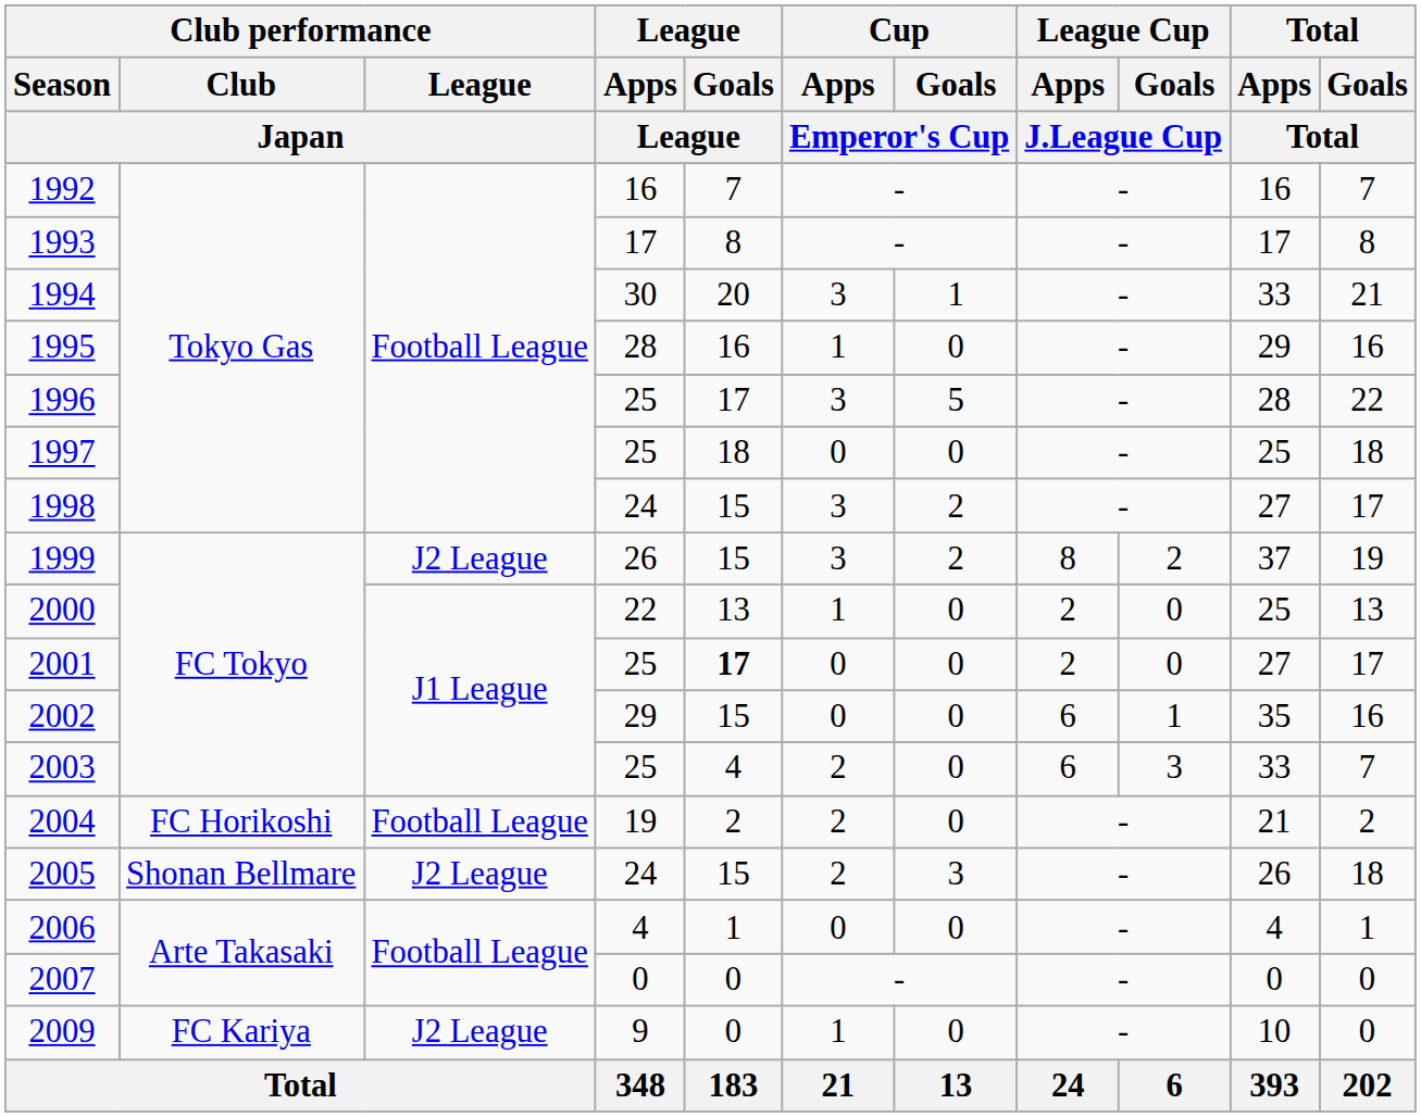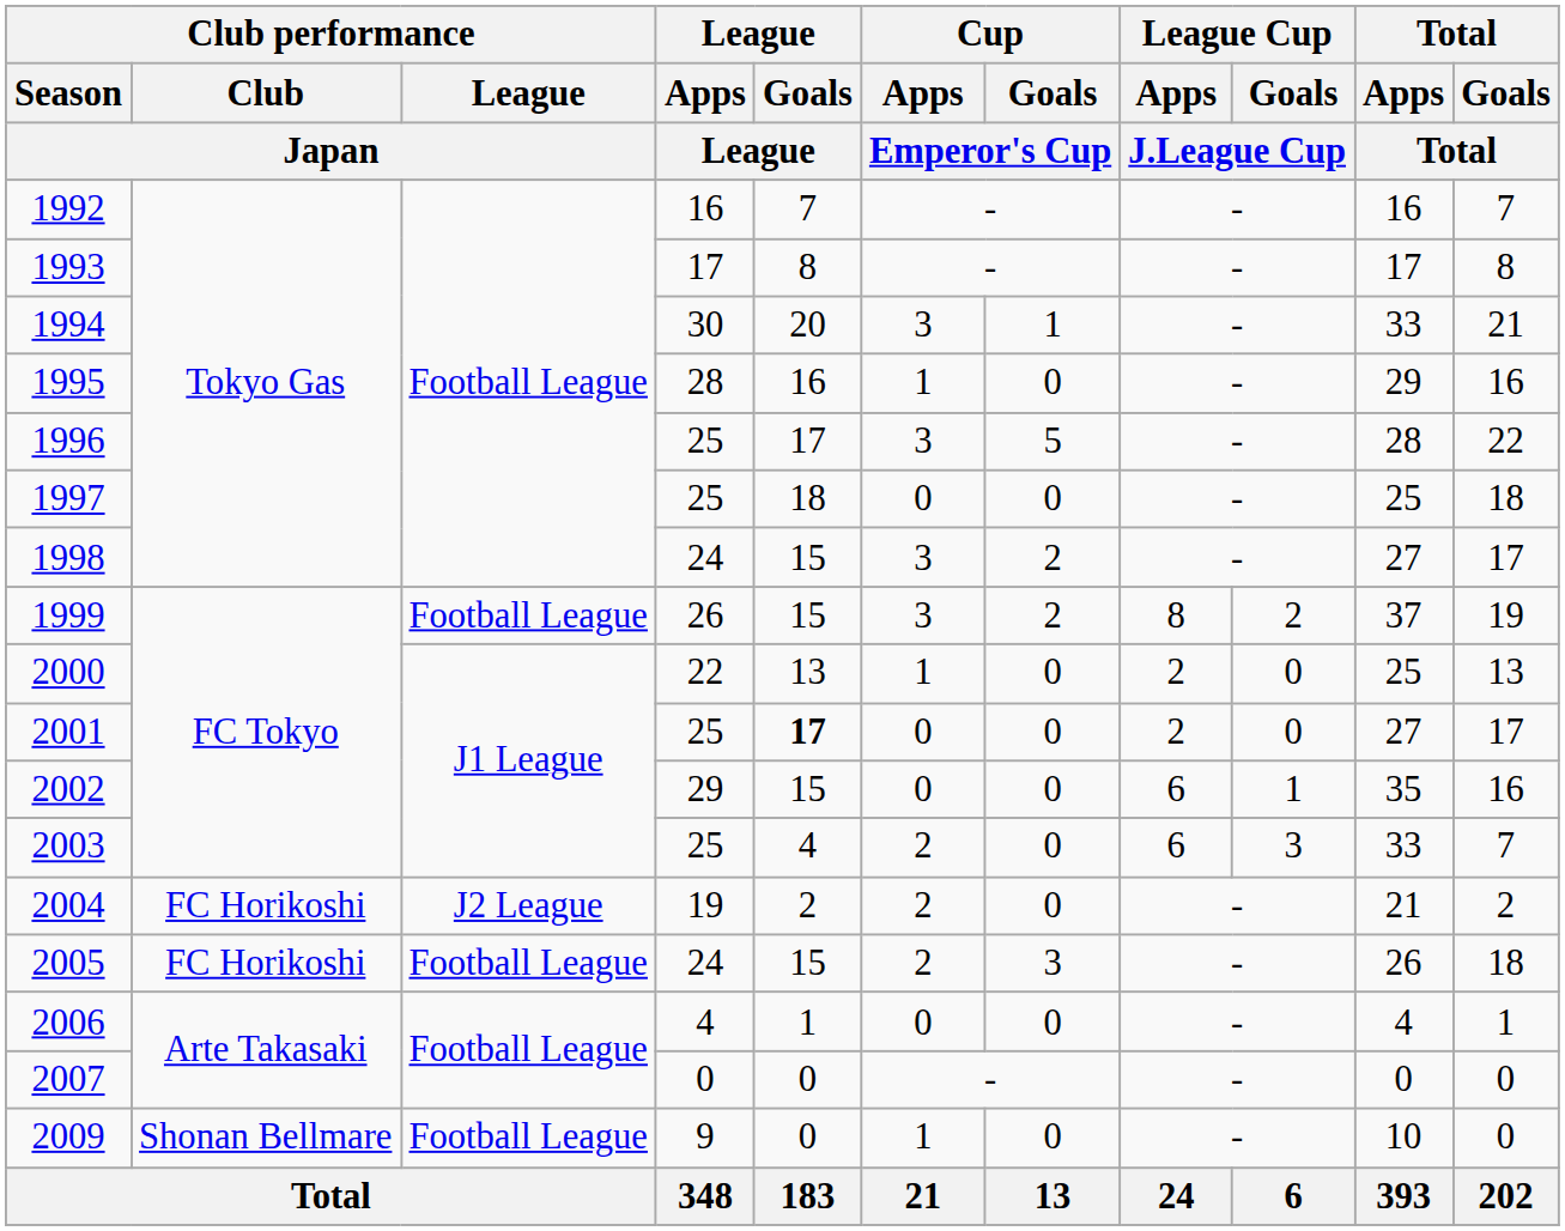 <table class="wikitable" style="text-align:center;">
 <tr>
 <th colspan=3>Club performance</th>
 <th colspan=2>League</th>
 <th colspan=2>Cup</th>
 <th colspan=2>League Cup</th>
 <th colspan=2>Total</th>
 </tr>
 <tr>
 <th>Season</th>
 <th>Club</th>
 <th>League</th>
 <th>Apps</th>
 <th>Goals</th>
 <th>Apps</th>
 <th>Goals</th>
 <th>Apps</th>
 <th>Goals</th>
 <th>Apps</th>
 <th>Goals</th>
 </tr>
 <tr>
 <th colspan=3>Japan</th>
 <th colspan=2>League</th>
 <th colspan=2><a href='#'>Emperor's Cup</a></th>
 <th colspan=2><a href='#'>J.League Cup</a></th>
 <th colspan=2>Total</th>
 </tr>
 <tr>
 <td><a href='#'>1992</a></td>
 <td rowspan="7"><a href='#'>Tokyo Gas</a></td>
 <td rowspan="7"><a href='#'>Football League</a></td>
 <td>16</td>
 <td>7</td>
 <td colspan="2">-</td>
 <td colspan="2">-</td>
 <td>16</td>
 <td>7</td>
 </tr>
 <tr>
 <td><a href='#'>1993</a></td>
 <td>17</td>
 <td>8</td>
 <td colspan="2">-</td>
 <td colspan="2">-</td>
 <td>17</td>
 <td>8</td>
 </tr>
 <tr>
 <td><a href='#'>1994</a></td>
 <td>30</td>
 <td>20</td>
 <td>3</td>
 <td>1</td>
 <td colspan="2">-</td>
 <td>33</td>
 <td>21</td>
 </tr>
 <tr>
 <td><a href='#'>1995</a></td>
 <td>28</td>
 <td>16</td>
 <td>1</td>
 <td>0</td>
 <td colspan="2">-</td>
 <td>29</td>
 <td>16</td>
 </tr>
 <tr>
 <td><a href='#'>1996</a></td>
 <td>25</td>
 <td>17</td>
 <td>3</td>
 <td>5</td>
 <td colspan="2">-</td>
 <td>28</td>
 <td>22</td>
 </tr>
 <tr>
 <td><a href='#'>1997</a></td>
 <td>25</td>
 <td>18</td>
 <td>0</td>
 <td>0</td>
 <td colspan="2">-</td>
 <td>25</td>
 <td>18</td>
 </tr>
 <tr>
 <td><a href='#'>1998</a></td>
 <td>24</td>
 <td>15</td>
 <td>3</td>
 <td>2</td>
 <td colspan="2">-</td>
 <td>27</td>
 <td>17</td>
 </tr>
 <tr>
 <td><a href='#'>1999</a></td>
 <td rowspan="5"><a href='#'>FC Tokyo</a></td>
-<td><a href='#'>J2 League</a></td>
+<td><a href='#'>Football League</a></td>
 <td>26</td>
 <td>15</td>
 <td>3</td>
 <td>2</td>
 <td>8</td>
 <td>2</td>
 <td>37</td>
 <td>19</td>
 </tr>
 <tr>
 <td><a href='#'>2000</a></td>
 <td rowspan="4"><a href='#'>J1 League</a></td>
 <td>22</td>
 <td>13</td>
 <td>1</td>
 <td>0</td>
 <td>2</td>
 <td>0</td>
 <td>25</td>
 <td>13</td>
 </tr>
 <tr>
 <td><a href='#'>2001</a></td>
 <td>25</td>
 <td><strong>17</strong></td>
 <td>0</td>
 <td>0</td>
 <td>2</td>
 <td>0</td>
 <td>27</td>
 <td>17</td>
 </tr>
 <tr>
 <td><a href='#'>2002</a></td>
 <td>29</td>
 <td>15</td>
 <td>0</td>
 <td>0</td>
 <td>6</td>
 <td>1</td>
 <td>35</td>
 <td>16</td>
 </tr>
 <tr>
 <td><a href='#'>2003</a></td>
 <td>25</td>
 <td>4</td>
 <td>2</td>
 <td>0</td>
 <td>6</td>
 <td>3</td>
 <td>33</td>
 <td>7</td>
 </tr>
 <tr>
 <td><a href='#'>2004</a></td>
 <td><a href='#'>FC Horikoshi</a></td>
-<td><a href='#'>Football League</a></td>
+<td><a href='#'>J2 League</a></td>
 <td>19</td>
 <td>2</td>
 <td>2</td>
 <td>0</td>
 <td colspan="2">-</td>
 <td>21</td>
 <td>2</td>
 </tr>
 <tr>
 <td><a href='#'>2005</a></td>
-<td><a href='#'>Shonan Bellmare</a></td>
-<td><a href='#'>J2 League</a></td>
+<td><a href='#'>FC Horikoshi</a></td>
+<td><a href='#'>Football League</a></td>
 <td>24</td>
 <td>15</td>
 <td>2</td>
 <td>3</td>
 <td colspan="2">-</td>
 <td>26</td>
 <td>18</td>
 </tr>
 <tr>
 <td><a href='#'>2006</a></td>
 <td rowspan="2"><a href='#'>Arte Takasaki</a></td>
 <td rowspan="2"><a href='#'>Football League</a></td>
 <td>4</td>
 <td>1</td>
 <td>0</td>
 <td>0</td>
 <td colspan="2">-</td>
 <td>4</td>
 <td>1</td>
 </tr>
 <tr>
 <td><a href='#'>2007</a></td>
 <td>0</td>
 <td>0</td>
 <td colspan="2">-</td>
 <td colspan="2">-</td>
 <td>0</td>
 <td>0</td>
 </tr>
 <tr>
 <td><a href='#'>2009</a></td>
-<td><a href='#'>FC Kariya</a></td>
-<td><a href='#'>J2 League</a></td>
+<td><a href='#'>Shonan Bellmare</a></td>
+<td><a href='#'>Football League</a></td>
 <td>9</td>
 <td>0</td>
 <td>1</td>
 <td>0</td>
 <td colspan="2">-</td>
 <td>10</td>
 <td>0</td>
 </tr>
 <tr>
 <th colspan=3>Total</th>
 <th>348</th>
 <th>183</th>
 <th>21</th>
 <th>13</th>
 <th>24</th>
 <th>6</th>
 <th>393</th>
 <th>202</th>
 </tr>
 </table>
